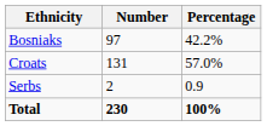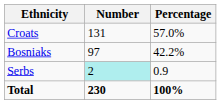 <table class="wikitable">
 <tr>
 <th width="100px">Ethnicity</th>
 <th width="80px">Number</th>
 <th width="80px">Percentage</th>
 </tr>
 <tr>
+<td><a href='#'>Croats</a></td>
+<td>131</td>
+<td>57.0%</td>
+</tr>
+<tr>
 <td><a href='#'>Bosniaks</a></td>
 <td>97</td>
 <td>42.2%</td>
 </tr>
 <tr>
-<td><a href='#'>Croats</a></td>
-<td>131</td>
-<td>57.0%</td>
-</tr>
-<tr>
 <td><a href='#'>Serbs</a></td>
-<td>2</td>
+<td style="background: paleturquoise;">2</td>
 <td>0.9</td>
 </tr>
 <tr>
 <td><strong>Total</strong></td>
 <td><strong>230</strong></td>
 <td><strong>100%</strong></td>
 </tr>
 </table>
